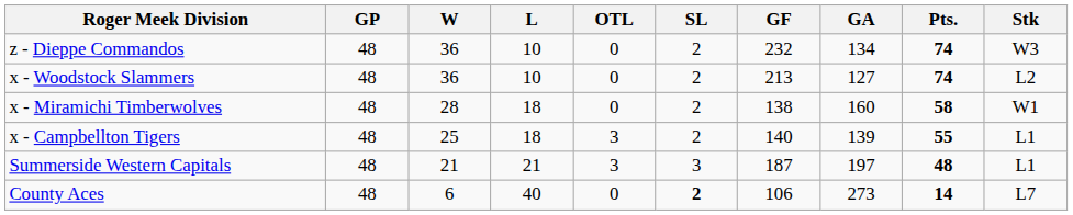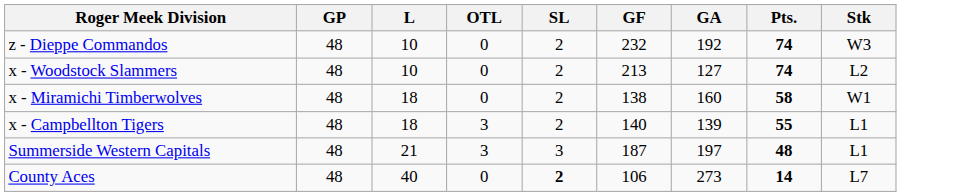 <table class="wikitable sortable">
 <tr>
 <td class="unsortable" align=center bgcolor=#F2F2F2 style="width: 16.94em"><strong>Roger Meek Division</strong></td>
 <th style="width: 4em">GP</th>
-<th style="width: 4em">W</th>
 <th style="width: 4em">L</th>
 <th style="width: 4em">OTL</th>
 <th style="width: 4em">SL</th>
 <th style="width: 4em">GF</th>
 <th style="width: 4em">GA</th>
 <th style="width: 4em">Pts.</th>
 <th style="width: 4em">Stk</th>
 </tr>
 <tr align=center>
 <td align=left>z - <a href='#'>Dieppe Commandos</a></td>
 <td> 48</td>
-<td> 36</td>
 <td> 10</td>
 <td> 0</td>
 <td> 2</td>
 <td> 232</td>
-<td> 134</td>
+<td> 192</td>
 <td> <strong>74</strong></td>
 <td> W3</td>
 </tr>
 <tr align=center>
 <td align=left>x - <a href='#'>Woodstock Slammers</a></td>
 <td> 48</td>
-<td> 36</td>
 <td> 10</td>
 <td> 0</td>
 <td> 2</td>
 <td> 213</td>
 <td> 127</td>
 <td> <strong>74</strong></td>
 <td> L2</td>
 </tr>
 <tr align=center>
 <td align=left>x - <a href='#'>Miramichi Timberwolves</a></td>
 <td> 48</td>
-<td> 28</td>
 <td> 18</td>
 <td> 0</td>
 <td> 2</td>
 <td> 138</td>
 <td> 160</td>
 <td> <strong>58</strong></td>
 <td> W1</td>
 </tr>
 <tr align=center>
 <td align=left>x - <a href='#'>Campbellton Tigers</a></td>
 <td> 48</td>
-<td> 25</td>
 <td> 18</td>
 <td> 3</td>
 <td> 2</td>
 <td> 140</td>
 <td> 139</td>
 <td> <strong>55</strong></td>
 <td> L1</td>
 </tr>
 <tr align=center>
 <td align=left><a href='#'>Summerside Western Capitals</a></td>
 <td> 48</td>
 <td> 21</td>
-<td> 21</td>
 <td> 3</td>
 <td> 3</td>
 <td> 187</td>
 <td> 197</td>
 <td> <strong>48</strong></td>
 <td> L1</td>
 </tr>
 <tr align=center>
 <td align=left><a href='#'>County Aces</a></td>
 <td> 48</td>
-<td> 6</td>
 <td> 40</td>
 <td> 0</td>
 <td><strong> 2</strong></td>
 <td> 106</td>
 <td> 273</td>
 <td> <strong>14</strong></td>
 <td> L7</td>
 </tr>
 </table>
